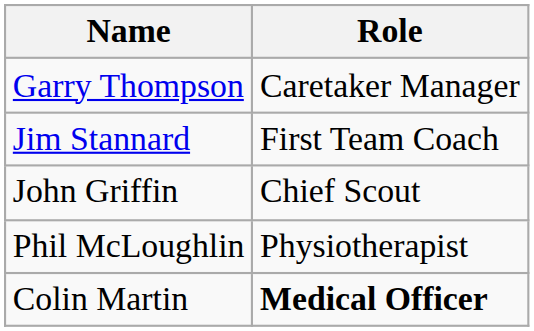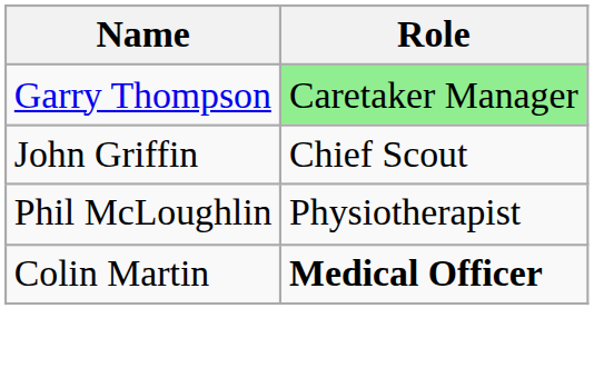 <table class="wikitable">
 <tr>
 <th>Name</th>
 <th>Role</th>
 </tr>
 <tr>
 <td> <a href='#'>Garry Thompson</a></td>
-<td>Caretaker Manager</td>
-</tr>
-<tr>
-<td> <a href='#'>Jim Stannard</a></td>
-<td>First Team Coach</td>
+<td style="background: lightgreen;">Caretaker Manager</td>
 </tr>
 <tr>
 <td> John Griffin</td>
 <td>Chief Scout</td>
 </tr>
 <tr>
 <td> Phil McLoughlin</td>
 <td>Physiotherapist</td>
 </tr>
 <tr>
 <td> Colin Martin</td>
 <td><strong>Medical Officer</strong></td>
 </tr>
 </table>
